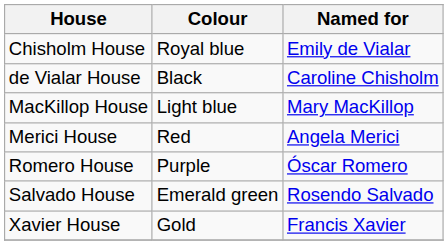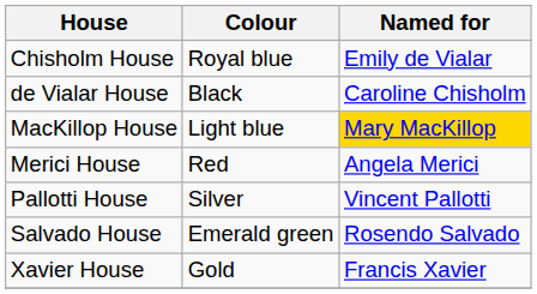 <table class="wikitable">
 <tr>
 <th>House</th>
 <th>Colour</th>
 <th>Named for</th>
 </tr>
 <tr>
 <td>Chisholm House</td>
 <td>Royal blue</td>
 <td><a href='#'>Emily de Vialar</a></td>
 </tr>
 <tr>
 <td>de Vialar House</td>
 <td>Black</td>
 <td><a href='#'>Caroline Chisholm</a></td>
 </tr>
 <tr>
 <td>MacKillop House</td>
 <td>Light blue</td>
-<td><a href='#'>Mary MacKillop</a></td>
+<td style="background: gold;"><a href='#'>Mary MacKillop</a></td>
 </tr>
 <tr>
 <td>Merici House</td>
 <td>Red</td>
 <td><a href='#'>Angela Merici</a></td>
 </tr>
 <tr>
-<td>Romero House</td>
-<td>Purple</td>
-<td><a href='#'>Óscar Romero</a></td>
+<td>Pallotti House</td>
+<td>Silver</td>
+<td><a href='#'>Vincent Pallotti</a></td>
 </tr>
 <tr>
 <td>Salvado House</td>
 <td>Emerald green</td>
 <td><a href='#'>Rosendo Salvado</a></td>
 </tr>
 <tr>
 <td>Xavier House</td>
 <td>Gold</td>
 <td><a href='#'>Francis Xavier</a></td>
 </tr>
 <tr>
 </tr>
 </table>
